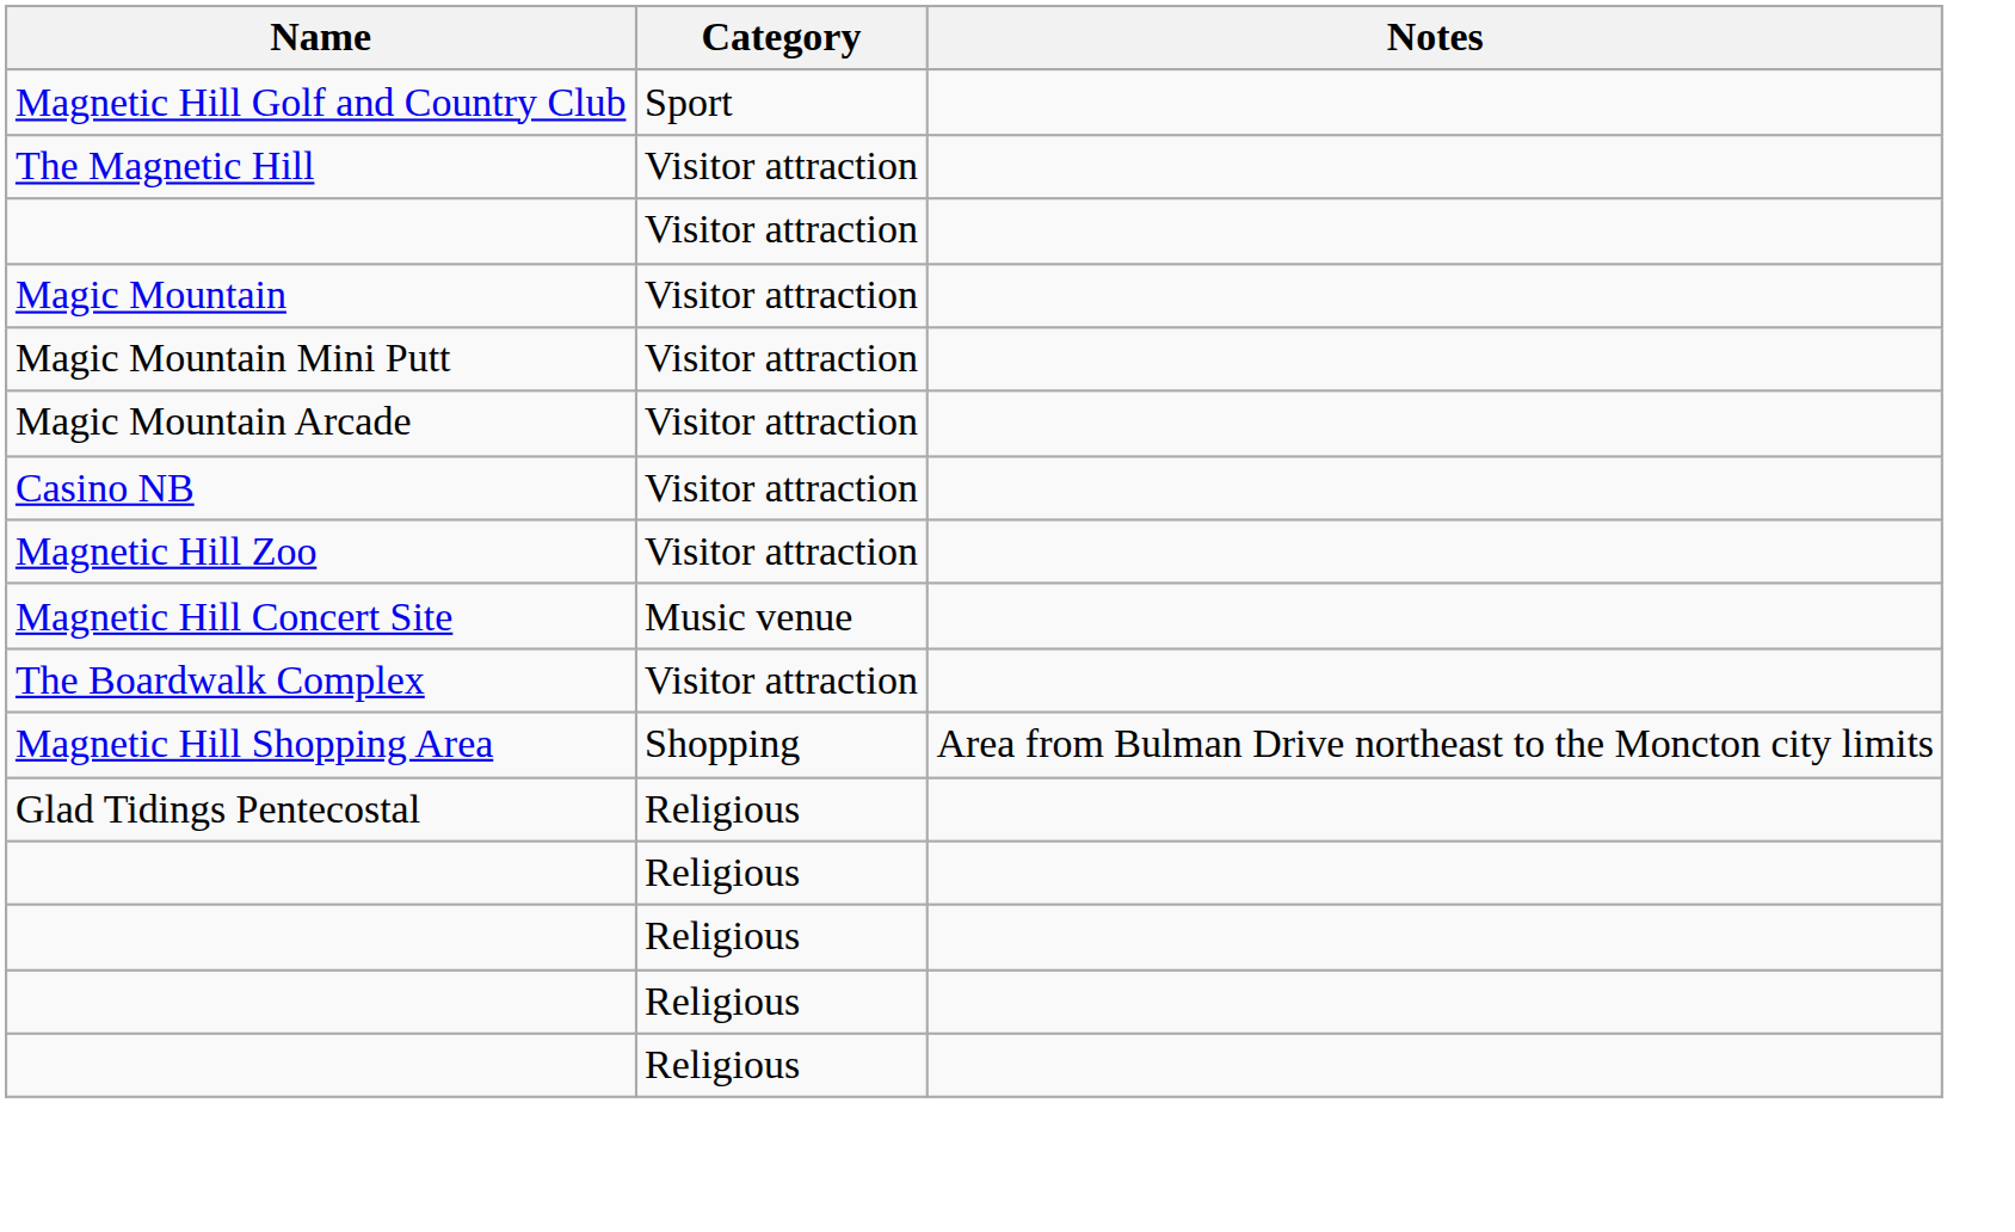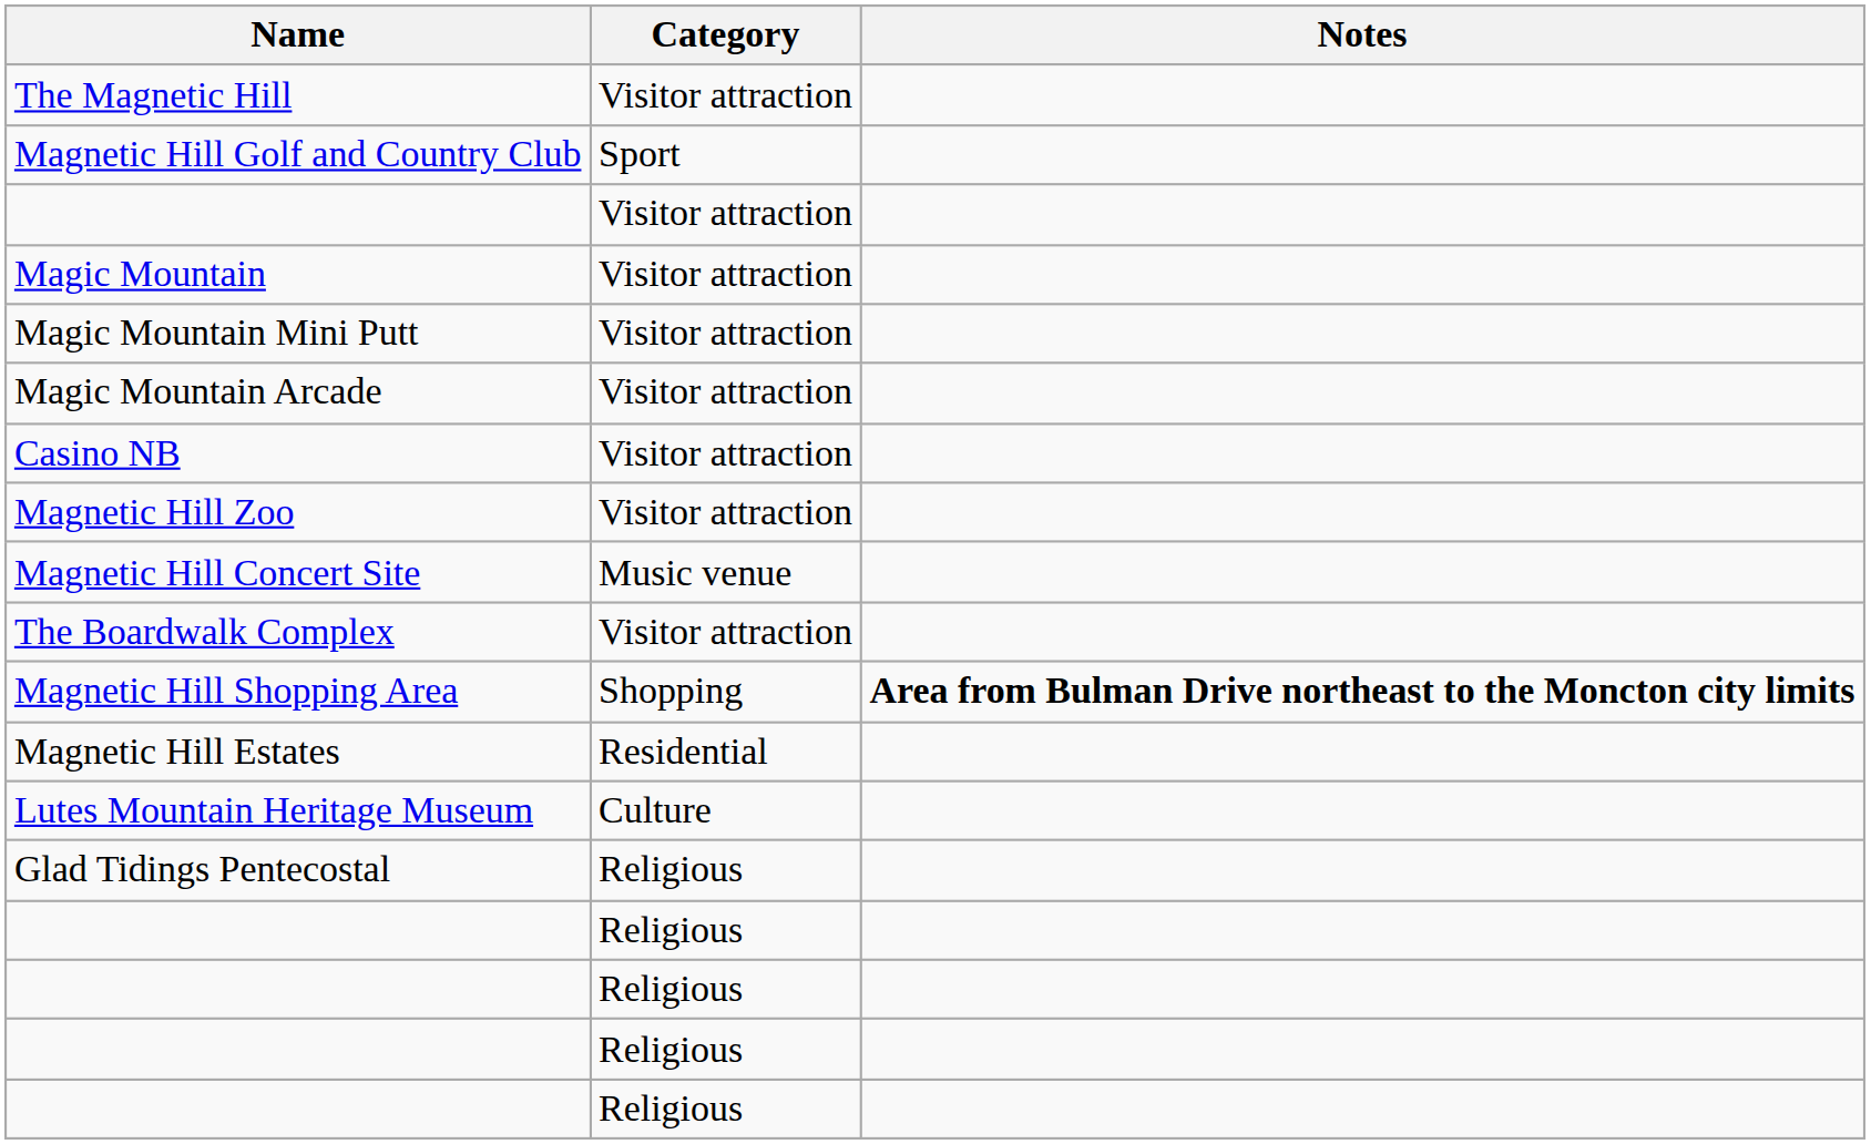 <table class="wikitable sortable">
 <tr>
 <th>Name</th>
 <th>Category</th>
 <th>Notes</th>
 </tr>
 <tr>
-<td><a href='#'>Magnetic Hill Golf and Country Club</a></td>
-<td>Sport</td>
+<td><a href='#'>The Magnetic Hill</a></td>
+<td>Visitor attraction</td>
 <td></td>
 </tr>
 <tr>
-<td><a href='#'>The Magnetic Hill</a></td>
-<td>Visitor attraction</td>
+<td><a href='#'>Magnetic Hill Golf and Country Club</a></td>
+<td>Sport</td>
 <td></td>
 </tr>
 <tr>
 <td></td>
 <td>Visitor attraction</td>
 <td></td>
 </tr>
 <tr>
 <td><a href='#'>Magic Mountain</a></td>
 <td>Visitor attraction</td>
 <td></td>
 </tr>
 <tr>
 <td>Magic Mountain Mini Putt</td>
 <td>Visitor attraction</td>
 <td></td>
 </tr>
 <tr>
 <td>Magic Mountain Arcade</td>
 <td>Visitor attraction</td>
 <td></td>
 </tr>
 <tr>
 <td><a href='#'>Casino NB</a></td>
 <td>Visitor attraction</td>
 <td></td>
 </tr>
 <tr>
 <td><a href='#'>Magnetic Hill Zoo</a></td>
 <td>Visitor attraction</td>
 <td></td>
 </tr>
 <tr>
 <td><a href='#'>Magnetic Hill Concert Site</a></td>
 <td>Music venue</td>
 <td></td>
 </tr>
 <tr>
 <td><a href='#'>The Boardwalk Complex</a></td>
 <td>Visitor attraction</td>
 <td></td>
 </tr>
 <tr>
 <td><a href='#'>Magnetic Hill Shopping Area</a></td>
 <td>Shopping</td>
-<td>Area from Bulman Drive northeast to the Moncton city limits</td>
+<td><strong>Area from Bulman Drive northeast to the Moncton city limits</strong></td>
+</tr>
+<tr>
+<td>Magnetic Hill Estates</td>
+<td>Residential</td>
+<td></td>
+</tr>
+<tr>
+<td><a href='#'>Lutes Mountain Heritage Museum</a></td>
+<td>Culture</td>
+<td></td>
 </tr>
 <tr>
 <td>Glad Tidings Pentecostal</td>
 <td>Religious</td>
 <td></td>
 </tr>
 <tr>
 <td></td>
 <td>Religious</td>
 <td></td>
 </tr>
 <tr>
 <td></td>
 <td>Religious</td>
 <td></td>
 </tr>
 <tr>
 <td></td>
 <td>Religious</td>
 <td></td>
 </tr>
 <tr>
 <td></td>
 <td>Religious</td>
 <td></td>
 </tr>
 </table>
